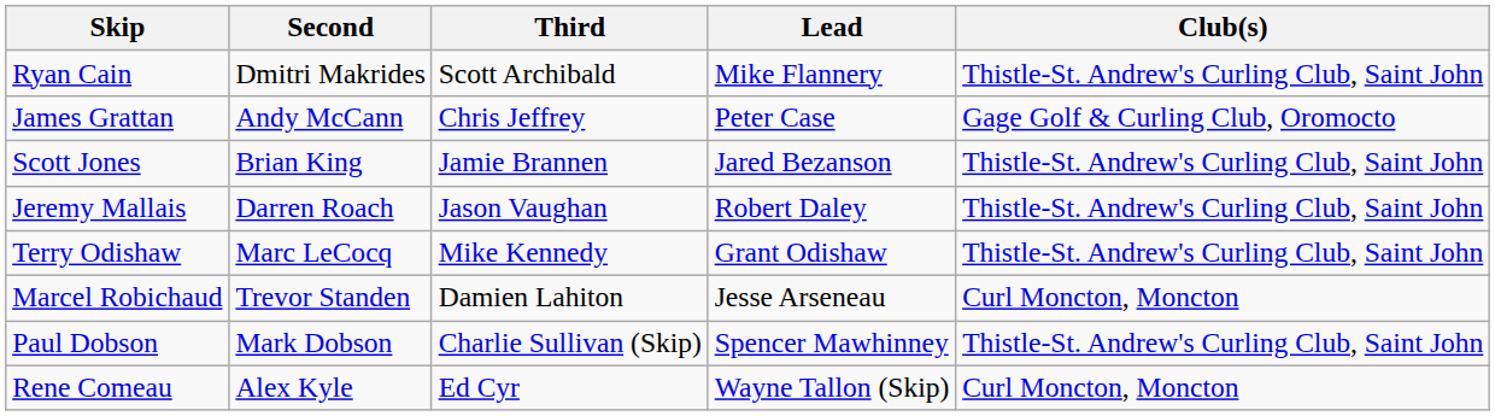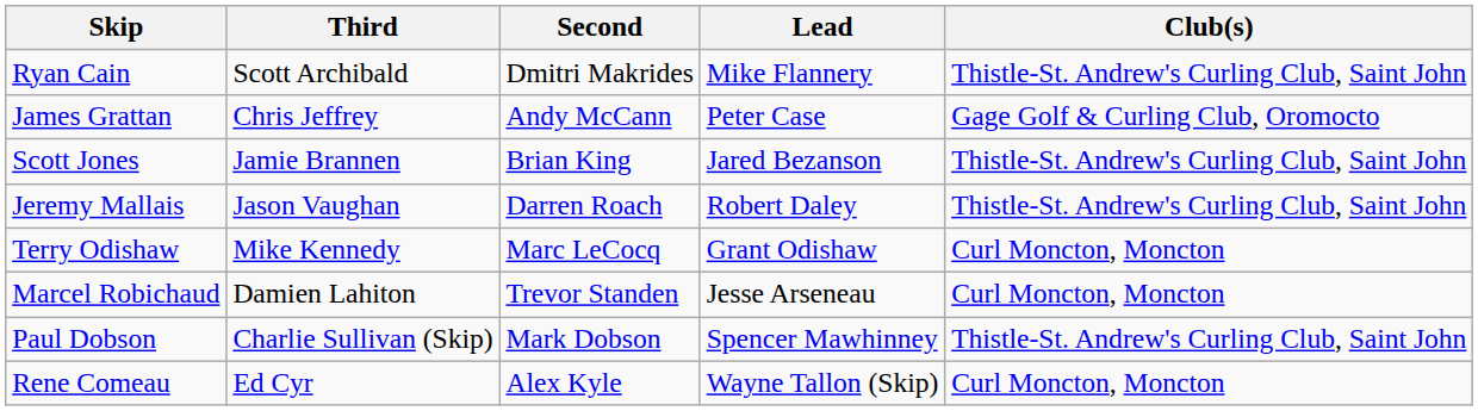 <table class="wikitable">
 <tr>
 <th>Skip</th>
+<th>Third</th>
 <th>Second</th>
-<th>Third</th>
 <th>Lead</th>
 <th>Club(s)</th>
 </tr>
 <tr>
 <td><a href='#'>Ryan Cain</a></td>
+<td>Scott Archibald</td>
 <td>Dmitri Makrides</td>
-<td>Scott Archibald</td>
 <td><a href='#'>Mike Flannery</a></td>
 <td><a href='#'>Thistle-St. Andrew's Curling Club</a>, <a href='#'>Saint John</a></td>
 </tr>
 <tr>
 <td><a href='#'>James Grattan</a></td>
+<td><a href='#'>Chris Jeffrey</a></td>
 <td><a href='#'>Andy McCann</a></td>
-<td><a href='#'>Chris Jeffrey</a></td>
 <td><a href='#'>Peter Case</a></td>
 <td><a href='#'>Gage Golf & Curling Club</a>, <a href='#'>Oromocto</a></td>
 </tr>
 <tr>
 <td><a href='#'>Scott Jones</a></td>
+<td><a href='#'>Jamie Brannen</a></td>
 <td><a href='#'>Brian King</a></td>
-<td><a href='#'>Jamie Brannen</a></td>
 <td><a href='#'>Jared Bezanson</a></td>
 <td><a href='#'>Thistle-St. Andrew's Curling Club</a>, <a href='#'>Saint John</a></td>
 </tr>
 <tr>
 <td><a href='#'>Jeremy Mallais</a></td>
+<td><a href='#'>Jason Vaughan</a></td>
 <td><a href='#'>Darren Roach</a></td>
-<td><a href='#'>Jason Vaughan</a></td>
 <td><a href='#'>Robert Daley</a></td>
 <td><a href='#'>Thistle-St. Andrew's Curling Club</a>, <a href='#'>Saint John</a></td>
 </tr>
 <tr>
 <td><a href='#'>Terry Odishaw</a></td>
+<td><a href='#'>Mike Kennedy</a></td>
 <td><a href='#'>Marc LeCocq</a></td>
-<td><a href='#'>Mike Kennedy</a></td>
 <td><a href='#'>Grant Odishaw</a></td>
-<td><a href='#'>Thistle-St. Andrew's Curling Club</a>, <a href='#'>Saint John</a></td>
+<td><a href='#'>Curl Moncton</a>, <a href='#'>Moncton</a></td>
 </tr>
 <tr>
 <td><a href='#'>Marcel Robichaud</a></td>
+<td>Damien Lahiton</td>
 <td><a href='#'>Trevor Standen</a></td>
-<td>Damien Lahiton</td>
 <td>Jesse Arseneau</td>
 <td><a href='#'>Curl Moncton</a>, <a href='#'>Moncton</a></td>
 </tr>
 <tr>
 <td><a href='#'>Paul Dobson</a></td>
+<td><a href='#'>Charlie Sullivan</a> (Skip)</td>
 <td><a href='#'>Mark Dobson</a></td>
-<td><a href='#'>Charlie Sullivan</a> (Skip)</td>
 <td><a href='#'>Spencer Mawhinney</a></td>
 <td><a href='#'>Thistle-St. Andrew's Curling Club</a>, <a href='#'>Saint John</a></td>
 </tr>
 <tr>
 <td><a href='#'>Rene Comeau</a></td>
+<td><a href='#'>Ed Cyr</a></td>
 <td><a href='#'>Alex Kyle</a></td>
-<td><a href='#'>Ed Cyr</a></td>
 <td><a href='#'>Wayne Tallon</a> (Skip)</td>
 <td><a href='#'>Curl Moncton</a>, <a href='#'>Moncton</a></td>
 </tr>
 </table>
